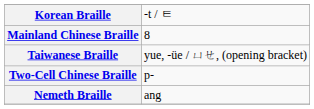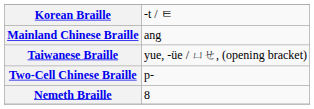 <table class="wikitable">
 <tr>
 </tr>
 <tr>
 <th align=left><a href='#'>Korean Braille</a></th>
 <td>-t / ㅌ </td>
 </tr>
 <tr>
 <th align=left><a href='#'>Mainland Chinese Braille</a></th>
-<td>8 </td>
+<td>ang </td>
 </tr>
 <tr>
 <th align=left><a href='#'>Taiwanese Braille</a></th>
 <td>yue, -üe / ㄩㄝ,  (opening bracket)</td>
 </tr>
 <tr>
 <th align=left><a href='#'>Two-Cell Chinese Braille</a></th>
 <td>p-</td>
 </tr>
 <tr>
 <th align=left><a href='#'>Nemeth Braille</a></th>
-<td>ang </td>
+<td>8 </td>
 </tr>
 <tr>
 </tr>
 <tr>
 </tr>
 <tr>
 </tr>
 </table>
